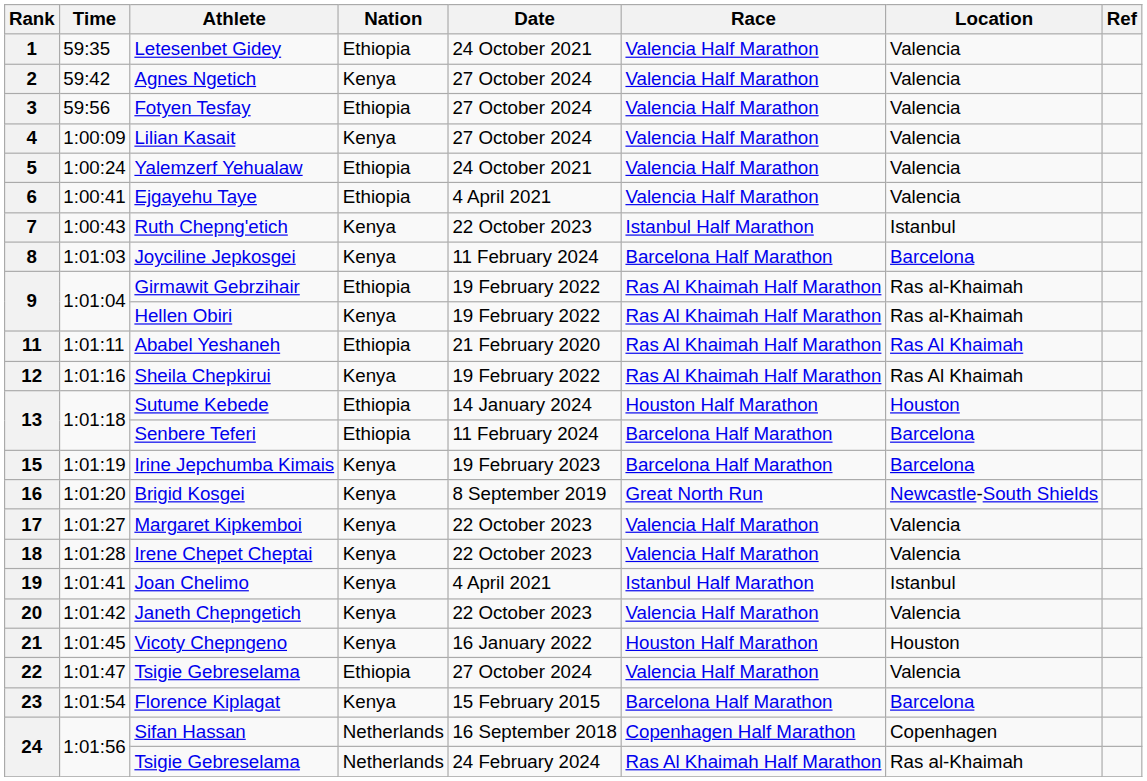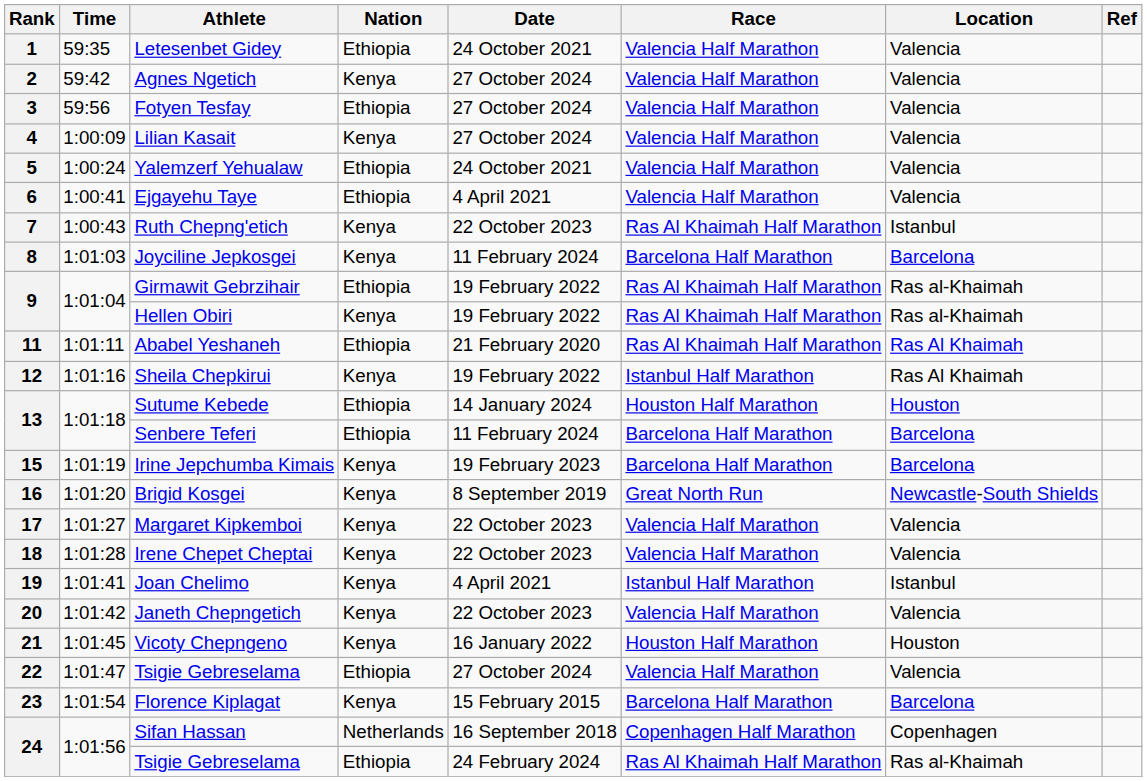 <table class="wikitable">
 <tr>
 <th>Rank</th>
 <th>Time</th>
 <th>Athlete</th>
 <th>Nation</th>
 <th>Date</th>
 <th>Race</th>
 <th>Location</th>
 <th>Ref</th>
 </tr>
 <tr>
 <th>1</th>
 <td>59:35 </td>
 <td><a href='#'>Letesenbet Gidey</a></td>
 <td>Ethiopia</td>
 <td>24 October 2021</td>
 <td><a href='#'>Valencia Half Marathon</a></td>
 <td>Valencia</td>
 <td></td>
 </tr>
 <tr>
 <th>2</th>
 <td>59:42 </td>
 <td><a href='#'>Agnes Ngetich</a></td>
 <td>Kenya</td>
 <td>27 October 2024</td>
 <td><a href='#'>Valencia Half Marathon</a></td>
 <td>Valencia</td>
 <td></td>
 </tr>
 <tr>
 <th>3</th>
 <td>59:56 </td>
 <td><a href='#'>Fotyen Tesfay</a></td>
 <td>Ethiopia</td>
 <td>27 October 2024</td>
 <td><a href='#'>Valencia Half Marathon</a></td>
 <td>Valencia</td>
 <td></td>
 </tr>
 <tr>
 <th>4</th>
 <td>1:00:09 </td>
 <td><a href='#'>Lilian Kasait</a></td>
 <td>Kenya</td>
 <td>27 October 2024</td>
 <td><a href='#'>Valencia Half Marathon</a></td>
 <td>Valencia</td>
 <td></td>
 </tr>
 <tr>
 <th>5</th>
 <td>1:00:24 </td>
 <td><a href='#'>Yalemzerf Yehualaw</a></td>
 <td>Ethiopia</td>
 <td>24 October 2021</td>
 <td><a href='#'>Valencia Half Marathon</a></td>
 <td>Valencia</td>
 <td></td>
 </tr>
 <tr>
 <th>6</th>
 <td>1:00:41 </td>
 <td><a href='#'>Ejgayehu Taye</a></td>
 <td>Ethiopia</td>
 <td>4 April 2021</td>
 <td><a href='#'>Valencia Half Marathon</a></td>
 <td>Valencia</td>
 <td></td>
 </tr>
 <tr>
 <th>7</th>
 <td>1:00:43 </td>
 <td><a href='#'>Ruth Chepng'etich</a></td>
 <td>Kenya</td>
 <td>22 October 2023</td>
-<td><a href='#'>Istanbul Half Marathon</a></td>
+<td><a href='#'>Ras Al Khaimah Half Marathon</a></td>
 <td>Istanbul</td>
 <td></td>
 </tr>
 <tr>
 <th>8</th>
 <td>1:01:03 </td>
 <td><a href='#'>Joyciline Jepkosgei</a></td>
 <td>Kenya</td>
 <td>11 February 2024</td>
 <td><a href='#'>Barcelona Half Marathon</a></td>
 <td><a href='#'>Barcelona</a></td>
 <td></td>
 </tr>
 <tr>
 <th rowspan=2>9</th>
 <td rowspan=2>1:01:04 </td>
 <td><a href='#'>Girmawit Gebrzihair</a></td>
 <td>Ethiopia</td>
 <td>19 February 2022</td>
 <td><a href='#'>Ras Al Khaimah Half Marathon</a></td>
 <td>Ras al-Khaimah</td>
 <td></td>
 </tr>
 <tr>
 <td><a href='#'>Hellen Obiri</a></td>
 <td>Kenya</td>
 <td>19 February 2022</td>
 <td><a href='#'>Ras Al Khaimah Half Marathon</a></td>
 <td>Ras al-Khaimah</td>
 <td></td>
 </tr>
 <tr>
 <th>11</th>
 <td>1:01:11 </td>
 <td><a href='#'>Ababel Yeshaneh</a></td>
 <td>Ethiopia</td>
 <td>21 February 2020</td>
 <td><a href='#'>Ras Al Khaimah Half Marathon</a></td>
 <td><a href='#'>Ras Al Khaimah</a></td>
 <td></td>
 </tr>
 <tr>
 <th>12</th>
 <td>1:01:16 </td>
 <td><a href='#'>Sheila Chepkirui</a></td>
 <td>Kenya</td>
 <td>19 February 2022</td>
-<td><a href='#'>Ras Al Khaimah Half Marathon</a></td>
+<td><a href='#'>Istanbul Half Marathon</a></td>
 <td>Ras Al Khaimah</td>
 <td></td>
 </tr>
 <tr>
 <th rowspan=2>13</th>
 <td rowspan=2>1:01:18 </td>
 <td><a href='#'>Sutume Kebede</a></td>
 <td>Ethiopia</td>
 <td>14 January 2024</td>
 <td><a href='#'>Houston Half Marathon</a></td>
 <td><a href='#'>Houston</a></td>
 <td></td>
 </tr>
 <tr>
 <td><a href='#'>Senbere Teferi</a></td>
 <td>Ethiopia</td>
 <td>11 February 2024</td>
 <td><a href='#'>Barcelona Half Marathon</a></td>
 <td><a href='#'>Barcelona</a></td>
 <td></td>
 </tr>
 <tr>
 <th>15</th>
 <td>1:01:19</td>
 <td><a href='#'>Irine Jepchumba Kimais</a></td>
 <td>Kenya</td>
 <td>19 February 2023</td>
 <td><a href='#'>Barcelona Half Marathon</a></td>
 <td><a href='#'>Barcelona</a></td>
 <td></td>
 </tr>
 <tr>
 <th>16</th>
 <td>1:01:20 </td>
 <td><a href='#'>Brigid Kosgei</a></td>
 <td>Kenya</td>
 <td>8 September 2019</td>
 <td><a href='#'>Great North Run</a></td>
 <td><a href='#'>Newcastle</a>-<a href='#'>South Shields</a></td>
 <td></td>
 </tr>
 <tr>
 <th>17</th>
 <td>1:01:27 </td>
 <td><a href='#'>Margaret Kipkemboi</a></td>
 <td>Kenya</td>
 <td>22 October 2023</td>
 <td><a href='#'>Valencia Half Marathon</a></td>
 <td>Valencia</td>
 <td></td>
 </tr>
 <tr>
 <th>18</th>
 <td>1:01:28 </td>
 <td><a href='#'>Irene Chepet Cheptai</a></td>
 <td>Kenya</td>
 <td>22 October 2023</td>
 <td><a href='#'>Valencia Half Marathon</a></td>
 <td>Valencia</td>
 <td></td>
 </tr>
 <tr>
 <th>19</th>
 <td>1:01:41 </td>
 <td><a href='#'>Joan Chelimo</a></td>
 <td>Kenya</td>
 <td>4 April 2021</td>
 <td><a href='#'>Istanbul Half Marathon</a></td>
 <td>Istanbul</td>
 <td></td>
 </tr>
 <tr>
 <th>20</th>
 <td>1:01:42 </td>
 <td><a href='#'>Janeth Chepngetich</a></td>
 <td>Kenya</td>
 <td>22 October 2023</td>
 <td><a href='#'>Valencia Half Marathon</a></td>
 <td>Valencia</td>
 <td></td>
 </tr>
 <tr>
 <th>21</th>
 <td>1:01:45 </td>
 <td><a href='#'>Vicoty Chepngeno</a></td>
 <td>Kenya</td>
 <td>16 January 2022</td>
 <td><a href='#'>Houston Half Marathon</a></td>
 <td>Houston</td>
 <td></td>
 </tr>
 <tr>
 <th>22</th>
 <td>1:01:47 </td>
 <td><a href='#'>Tsigie Gebreselama</a></td>
 <td>Ethiopia</td>
 <td>27 October 2024</td>
 <td><a href='#'>Valencia Half Marathon</a></td>
 <td>Valencia</td>
 <td></td>
 </tr>
 <tr>
 <th>23</th>
 <td>1:01:54 </td>
 <td><a href='#'>Florence Kiplagat</a></td>
 <td>Kenya</td>
 <td>15 February 2015</td>
 <td><a href='#'>Barcelona Half Marathon</a></td>
 <td><a href='#'>Barcelona</a></td>
 <td></td>
 </tr>
 <tr>
 <th rowspan=2>24</th>
 <td rowspan=2>1:01:56 </td>
 <td><a href='#'>Sifan Hassan</a></td>
 <td>Netherlands</td>
 <td>16 September 2018</td>
 <td><a href='#'>Copenhagen Half Marathon</a></td>
 <td>Copenhagen</td>
 <td></td>
 </tr>
 <tr>
 <td><a href='#'>Tsigie Gebreselama</a></td>
-<td>Netherlands</td>
+<td>Ethiopia</td>
 <td>24 February 2024</td>
 <td><a href='#'>Ras Al Khaimah Half Marathon</a></td>
 <td>Ras al-Khaimah</td>
 <td></td>
 </tr>
 </table>
